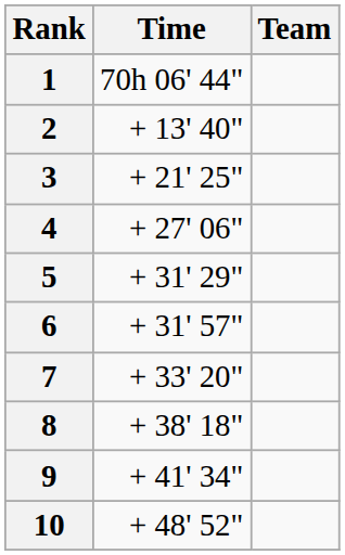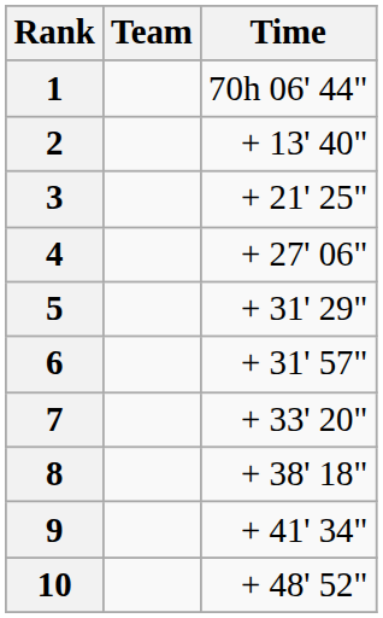 <table class="wikitable" style="margin-bottom:0;">
 <tr>
 <th scope="col">Rank</th>
+<th scope="col">Team</th>
 <th scope="col">Time</th>
-<th scope="col">Team</th>
 </tr>
 <tr>
 <th scope="row">1</th>
+<td>  </td>
 <td align="right">70h 06' 44"</td>
-<td>  </td>
 </tr>
 <tr>
 <th scope="row">2</th>
+<td> </td>
 <td align="right">+ 13' 40"</td>
-<td> </td>
 </tr>
 <tr>
 <th scope="row">3</th>
+<td> </td>
 <td align="right">+ 21' 25"</td>
-<td> </td>
 </tr>
 <tr>
 <th scope="row">4</th>
+<td> </td>
 <td align="right">+ 27' 06"</td>
-<td> </td>
 </tr>
 <tr>
 <th scope="row">5</th>
+<td> </td>
 <td align="right">+ 31' 29"</td>
-<td> </td>
 </tr>
 <tr>
 <th scope="row">6</th>
+<td> </td>
 <td align="right">+ 31' 57"</td>
-<td> </td>
 </tr>
 <tr>
 <th scope="row">7</th>
+<td> </td>
 <td align="right">+ 33' 20"</td>
-<td> </td>
 </tr>
 <tr>
 <th scope="row">8</th>
+<td> </td>
 <td align="right">+ 38' 18"</td>
-<td> </td>
 </tr>
 <tr>
 <th scope="row">9</th>
+<td> </td>
 <td align="right">+ 41' 34"</td>
-<td> </td>
 </tr>
 <tr>
 <th scope="row">10</th>
+<td> </td>
 <td align="right">+ 48' 52"</td>
-<td> </td>
 </tr>
 </table>
